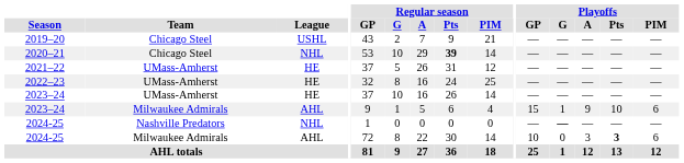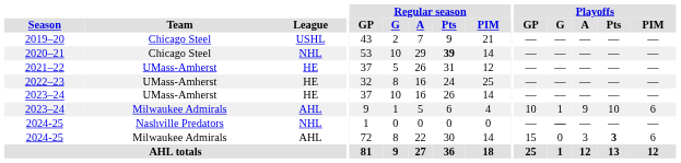 <table border="0" cellpadding="1" cellspacing="0" style="text-align:center; width:60em">
 <tr bgcolor="#e0e0e0">
 <th colspan="3" bgcolor="#ffffff"></th>
 <th rowspan="102" bgcolor="#ffffff"></th>
 <th colspan="5"><a href='#'>Regular season</a></th>
 <th rowspan="102" bgcolor="#ffffff"></th>
 <th colspan="5"><a href='#'>Playoffs</a></th>
 </tr>
 <tr bgcolor="#e0e0e0">
 <th><a href='#'>Season</a></th>
 <th>Team</th>
 <th>League</th>
 <th>GP</th>
 <th><a href='#'>G</a></th>
 <th><a href='#'>A</a></th>
 <th><a href='#'>Pts</a></th>
 <th><a href='#'>PIM</a></th>
 <th>GP</th>
 <th>G</th>
 <th>A</th>
 <th>Pts</th>
 <th>PIM</th>
 </tr>
 <tr>
 <td><a href='#'>2019–20</a></td>
 <td><a href='#'>Chicago Steel</a></td>
 <td><a href='#'>USHL</a></td>
 <td>43</td>
 <td>2</td>
 <td>7</td>
 <td>9</td>
 <td>21</td>
 <td>—</td>
 <td>—</td>
 <td>—</td>
 <td>—</td>
 <td>—</td>
 </tr>
 <tr bgcolor="#f0f0f0">
 <td><a href='#'>2020–21</a></td>
 <td>Chicago Steel</td>
 <td><a href='#'>NHL</a></td>
 <td>53</td>
 <td>10</td>
 <td>29</td>
 <td><strong>39</strong></td>
 <td>14</td>
 <td>—</td>
 <td>—</td>
 <td>—</td>
 <td>—</td>
 <td>—</td>
 </tr>
 <tr>
 <td><a href='#'>2021–22</a></td>
 <td><a href='#'>UMass-Amherst</a></td>
 <td><a href='#'>HE</a></td>
 <td>37</td>
 <td>5</td>
 <td>26</td>
 <td>31</td>
 <td>12</td>
 <td>—</td>
 <td>—</td>
 <td>—</td>
 <td>—</td>
 <td>—</td>
 </tr>
 <tr bgcolor="#f0f0f0">
 <td><a href='#'>2022–23</a></td>
 <td>UMass-Amherst</td>
 <td>HE</td>
 <td>32</td>
 <td>8</td>
 <td>16</td>
 <td>24</td>
 <td>25</td>
 <td>—</td>
 <td>—</td>
 <td>—</td>
 <td>—</td>
 <td>—</td>
 </tr>
 <tr>
 <td><a href='#'>2023–24</a></td>
 <td>UMass-Amherst</td>
 <td>HE</td>
 <td>37</td>
 <td>10</td>
 <td>16</td>
 <td>26</td>
 <td>14</td>
 <td>—</td>
 <td>—</td>
 <td>—</td>
 <td>—</td>
 <td>—</td>
 </tr>
 <tr bgcolor="#f0f0f0">
 <td><a href='#'>2023–24</a></td>
 <td><a href='#'>Milwaukee Admirals</a></td>
 <td><a href='#'>AHL</a></td>
 <td>9</td>
 <td>1</td>
 <td>5</td>
 <td>6</td>
 <td>4</td>
-<td>15</td>
+<td>10</td>
 <td>1</td>
 <td>9</td>
 <td>10</td>
 <td>6</td>
 </tr>
 <tr>
 <td><a href='#'>2024-25</a></td>
 <td><a href='#'>Nashville Predators</a></td>
 <td><a href='#'>NHL</a></td>
 <td>1</td>
 <td>0</td>
 <td>0</td>
 <td>0</td>
 <td>0</td>
 <td>—</td>
 <th>—</th>
 <td>—</td>
 <td>—</td>
 <td>—</td>
 </tr>
 <tr>
 <td><a href='#'>2024-25</a></td>
 <td>Milwaukee Admirals</td>
 <td>AHL</td>
 <td>72</td>
 <td>8</td>
 <td>22</td>
 <td>30</td>
 <td>14</td>
-<td>10</td>
+<td>15</td>
 <td>0</td>
 <td>3</td>
 <th>3</th>
 <td>6</td>
 </tr>
 <tr bgcolor="#e0e0e0">
 <th colspan="3">AHL totals</th>
 <th>81</th>
 <th>9</th>
 <th>27</th>
 <th>36</th>
 <th>18</th>
 <th>25</th>
 <th>1</th>
 <th>12</th>
 <th>13</th>
 <th>12</th>
 </tr>
 </table>
